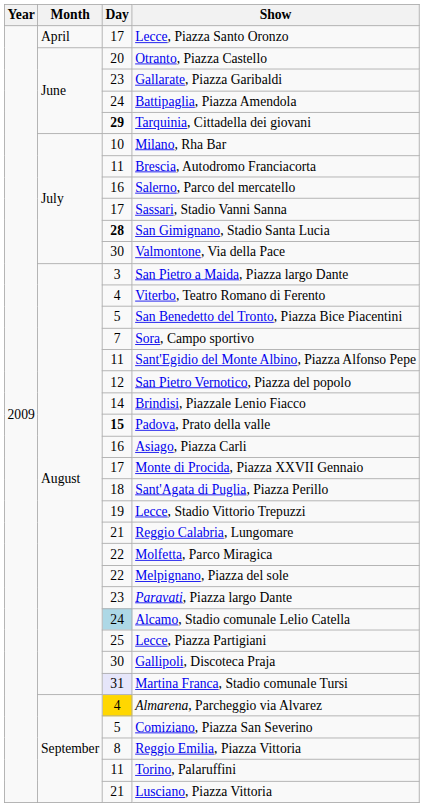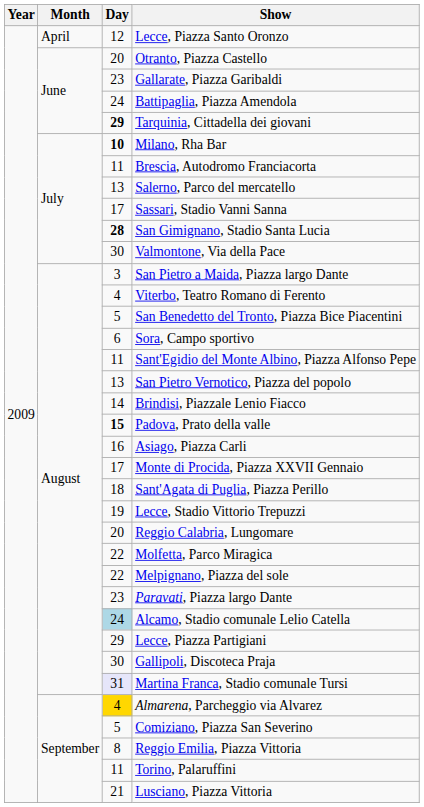 <table class="wikitable">
 <tr>
 <th style="text-align:center;">Year</th>
 <th style="text-align:center;">Month</th>
 <th style="text-align:center;">Day</th>
 <th style="text-align:center;">Show</th>
 </tr>
 <tr>
 <td rowspan="36">2009</td>
 <td>April</td>
-<td style="text-align:center;">17</td>
+<td style="text-align:center;">12</td>
 <td><a href='#'>Lecce</a>, Piazza Santo Oronzo</td>
 </tr>
 <tr>
 <td rowspan="4">June</td>
 <td style="text-align:center;">20</td>
 <td><a href='#'>Otranto</a>, Piazza Castello</td>
 </tr>
 <tr>
 <td style="text-align:center;">23</td>
 <td><a href='#'>Gallarate</a>, Piazza Garibaldi</td>
 </tr>
 <tr>
 <td style="text-align:center;">24</td>
 <td><a href='#'>Battipaglia</a>, Piazza Amendola</td>
 </tr>
 <tr>
 <td style="text-align:center;"><strong>29</strong></td>
 <td><a href='#'>Tarquinia</a>, Cittadella dei giovani</td>
 </tr>
 <tr>
 <td rowspan="6">July</td>
-<td style="text-align:center;">10</td>
+<td style="text-align:center;"><strong>10</strong></td>
 <td><a href='#'>Milano</a>, Rha Bar</td>
 </tr>
 <tr>
 <td style="text-align:center;">11</td>
 <td><a href='#'>Brescia</a>, Autodromo Franciacorta</td>
 </tr>
 <tr>
-<td style="text-align:center;">16</td>
+<td style="text-align:center;">13</td>
 <td><a href='#'>Salerno</a>, Parco del mercatello</td>
 </tr>
 <tr>
 <td style="text-align:center;">17</td>
 <td><a href='#'>Sassari</a>, Stadio Vanni Sanna</td>
 </tr>
 <tr>
 <td style="text-align:center;"><strong>28</strong></td>
 <td><a href='#'>San Gimignano</a>, Stadio Santa Lucia</td>
 </tr>
 <tr>
 <td style="text-align:center;">30</td>
 <td><a href='#'>Valmontone</a>, Via della Pace</td>
 </tr>
 <tr>
 <td rowspan="20">August</td>
 <td style="text-align:center;">3</td>
 <td><a href='#'>San Pietro a Maida</a>, Piazza largo Dante</td>
 </tr>
 <tr>
 <td style="text-align:center;">4</td>
 <td><a href='#'>Viterbo</a>, Teatro Romano di Ferento</td>
 </tr>
 <tr>
 <td style="text-align:center;">5</td>
 <td><a href='#'>San Benedetto del Tronto</a>, Piazza Bice Piacentini</td>
 </tr>
 <tr>
-<td style="text-align:center;">7</td>
+<td style="text-align:center;">6</td>
 <td><a href='#'>Sora</a>, Campo sportivo</td>
 </tr>
 <tr>
 <td style="text-align:center;">11</td>
 <td><a href='#'>Sant'Egidio del Monte Albino</a>, Piazza Alfonso Pepe</td>
 </tr>
 <tr>
-<td style="text-align:center;">12</td>
+<td style="text-align:center;">13</td>
 <td><a href='#'>San Pietro Vernotico</a>, Piazza del popolo</td>
 </tr>
 <tr>
 <td style="text-align:center;">14</td>
 <td><a href='#'>Brindisi</a>, Piazzale Lenio Fiacco</td>
 </tr>
 <tr>
 <td style="text-align:center;"><strong>15</strong></td>
 <td><a href='#'>Padova</a>, Prato della valle</td>
 </tr>
 <tr>
 <td style="text-align:center;">16</td>
 <td><a href='#'>Asiago</a>, Piazza Carli</td>
 </tr>
 <tr>
 <td style="text-align:center;">17</td>
 <td><a href='#'>Monte di Procida</a>, Piazza XXVII Gennaio</td>
 </tr>
 <tr>
 <td style="text-align:center;">18</td>
 <td><a href='#'>Sant'Agata di Puglia</a>, Piazza Perillo</td>
 </tr>
 <tr>
 <td style="text-align:center;">19</td>
 <td><a href='#'>Lecce</a>, Stadio Vittorio Trepuzzi</td>
 </tr>
 <tr>
-<td style="text-align:center;">21</td>
+<td style="text-align:center;">20</td>
 <td><a href='#'>Reggio Calabria</a>, Lungomare</td>
 </tr>
 <tr>
 <td style="text-align:center;">22</td>
 <td><a href='#'>Molfetta</a>, Parco Miragica</td>
 </tr>
 <tr>
 <td style="text-align:center;">22</td>
 <td><a href='#'>Melpignano</a>, Piazza del sole</td>
 </tr>
 <tr>
 <td style="text-align:center;">23</td>
 <td><em><a href='#'>Paravati</a></em>, Piazza largo Dante</td>
 </tr>
 <tr>
 <td style="background: lightblue; text-align:center;">24</td>
 <td><a href='#'>Alcamo</a>, Stadio comunale Lelio Catella</td>
 </tr>
 <tr>
-<td style="text-align:center;">25</td>
+<td style="text-align:center;">29</td>
 <td><a href='#'>Lecce</a>, Piazza Partigiani</td>
 </tr>
 <tr>
 <td style="text-align:center;">30</td>
 <td><a href='#'>Gallipoli</a>, Discoteca Praja</td>
 </tr>
 <tr>
 <td style="background: lavender; text-align:center;">31</td>
 <td><a href='#'>Martina Franca</a>, Stadio comunale Tursi</td>
 </tr>
 <tr>
 <td rowspan="5">September</td>
 <td style="background: gold; text-align:center;">4</td>
 <td><em>Almarena</em>, Parcheggio via Alvarez</td>
 </tr>
 <tr>
 <td style="text-align:center;">5</td>
 <td><a href='#'>Comiziano</a>, Piazza San Severino</td>
 </tr>
 <tr>
 <td style="text-align:center;">8</td>
 <td><a href='#'>Reggio Emilia</a>, Piazza Vittoria</td>
 </tr>
 <tr>
 <td style="text-align:center;">11</td>
 <td><a href='#'>Torino</a>, Palaruffini</td>
 </tr>
 <tr>
 <td style="text-align:center;">21</td>
 <td><a href='#'>Lusciano</a>, Piazza Vittoria</td>
 </tr>
 </table>
